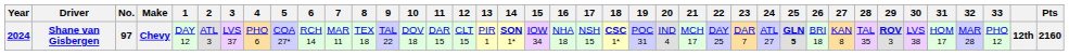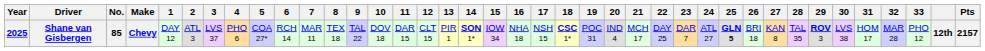 <table class="wikitable" style="text-align:center; font-size:75%">
 <tr>
 <th>Year</th>
 <th>Driver</th>
 <th>No.</th>
 <th>Make</th>
 <th>1</th>
 <th>2</th>
 <th>3</th>
 <th>4</th>
 <th>5</th>
 <th>6</th>
 <th>7</th>
 <th>8</th>
 <th>9</th>
 <th>10</th>
 <th>11</th>
 <th>12</th>
 <th>13</th>
 <th>14</th>
 <th>15</th>
 <th>16</th>
 <th>17</th>
 <th>18</th>
 <th>19</th>
 <th>20</th>
 <th>21</th>
 <th>22</th>
 <th>23</th>
 <th>24</th>
 <th>25</th>
 <th>26</th>
 <th>27</th>
 <th>28</th>
 <th>29</th>
 <th>30</th>
 <th>31</th>
 <th>32</th>
 <th>33</th>
 <th></th>
 <th>Pts</th>
 </tr>
 <tr>
-<th><a href='#'>2024</a></th>
+<th><a href='#'>2025</a></th>
 <th><a href='#'>Shane van Gisbergen</a></th>
-<th>97</th>
+<th>85</th>
 <th><a href='#'>Chevy</a></th>
 <td style="background:#DFFFDF;"><a href='#'>DAY</a><br><small>12</small></td>
 <td style="background:#DFDFDF;"><a href='#'>ATL</a><br><small>3</small></td>
 <td style="background:#EFCFFF;"><a href='#'>LVS</a><br><small>37</small></td>
 <td style="background:#FFDF9F;"><a href='#'>PHO</a><br><small>6</small></td>
 <td style="background:#CFCFFF;"><a href='#'>COA</a><br><small>27*</small></td>
 <td style="background:#DFFFDF;"><a href='#'>RCH</a><br><small>14</small></td>
 <td style="background:#DFFFDF;"><a href='#'>MAR</a><br><small>11</small></td>
 <td style="background:#DFFFDF;"><a href='#'>TEX</a><br><small>18</small></td>
 <td style="background:#CFCFFF;"><a href='#'>TAL</a><br><small>22</small></td>
 <td style="background:#DFFFDF;"><a href='#'>DOV</a><br><small>18</small></td>
 <td style="background:#DFFFDF;"><a href='#'>DAR</a><br><small>15</small></td>
 <td style="background:#DFFFDF;"><a href='#'>CLT</a><br><small>15</small></td>
 <td style="background:#FFFFBF;"><a href='#'>PIR</a><br><small>1</small></td>
 <td style="background:#FFFFBF;"><strong><a href='#'>SON</a></strong><br><small>1*</small></td>
 <td style="background:#EFCFFF;"><a href='#'>IOW</a><br><small>34</small></td>
 <td style="background:#DFFFDF;"><a href='#'>NHA</a><br><small>18</small></td>
 <td style="background:#DFFFDF;"><a href='#'>NSH</a><br><small>15</small></td>
 <td style="background:#FFFFBF;"><strong><a href='#'>CSC</a></strong><br><small>1*</small></td>
 <td style="background:#CFCFFF;"><a href='#'>POC</a><br><small>31</small></td>
 <td style="background:#DFDFDF;"><a href='#'>IND</a><br><small>4</small></td>
 <td style="background:#DFFFDF;"><a href='#'>MCH</a><br><small>17</small></td>
 <td style="background:#CFCFFF;"><a href='#'>DAY</a><br><small>25</small></td>
 <td style="background:#FFDF9F;"><a href='#'>DAR</a><br><small>7</small></td>
 <td style="background:#CFCFFF;"><a href='#'>ATL</a><br><small>27</small></td>
 <td style="background:#DFDFDF;"><strong><a href='#'>GLN</a><br><small>5</small></strong></td>
 <td style="background:#DFFFDF;"><a href='#'>BRI</a><br><small>18</small></td>
 <td style="background:#FFDF9F;"><a href='#'>KAN</a><br><small>8</small></td>
 <td style="background:#EFCFFF;"><a href='#'>TAL</a><br><small>35</small></td>
 <td style="background:#DFDFDF;"><strong><a href='#'>ROV</a></strong><br><small>3</small></td>
 <td style="background:#EFCFFF;"><a href='#'>LVS</a><br><small>38</small></td>
 <td style="background:#DFFFDF;"><a href='#'>HOM</a><br><small>17</small></td>
 <td style="background:#CFCFFF;"><a href='#'>MAR</a><br><small>28</small></td>
 <td style="background:#DFFFDF;"><a href='#'>PHO</a><br><small>12</small></td>
 <th>12th</th>
-<th>2160</th>
+<th>2157</th>
 </tr>
 </table>
